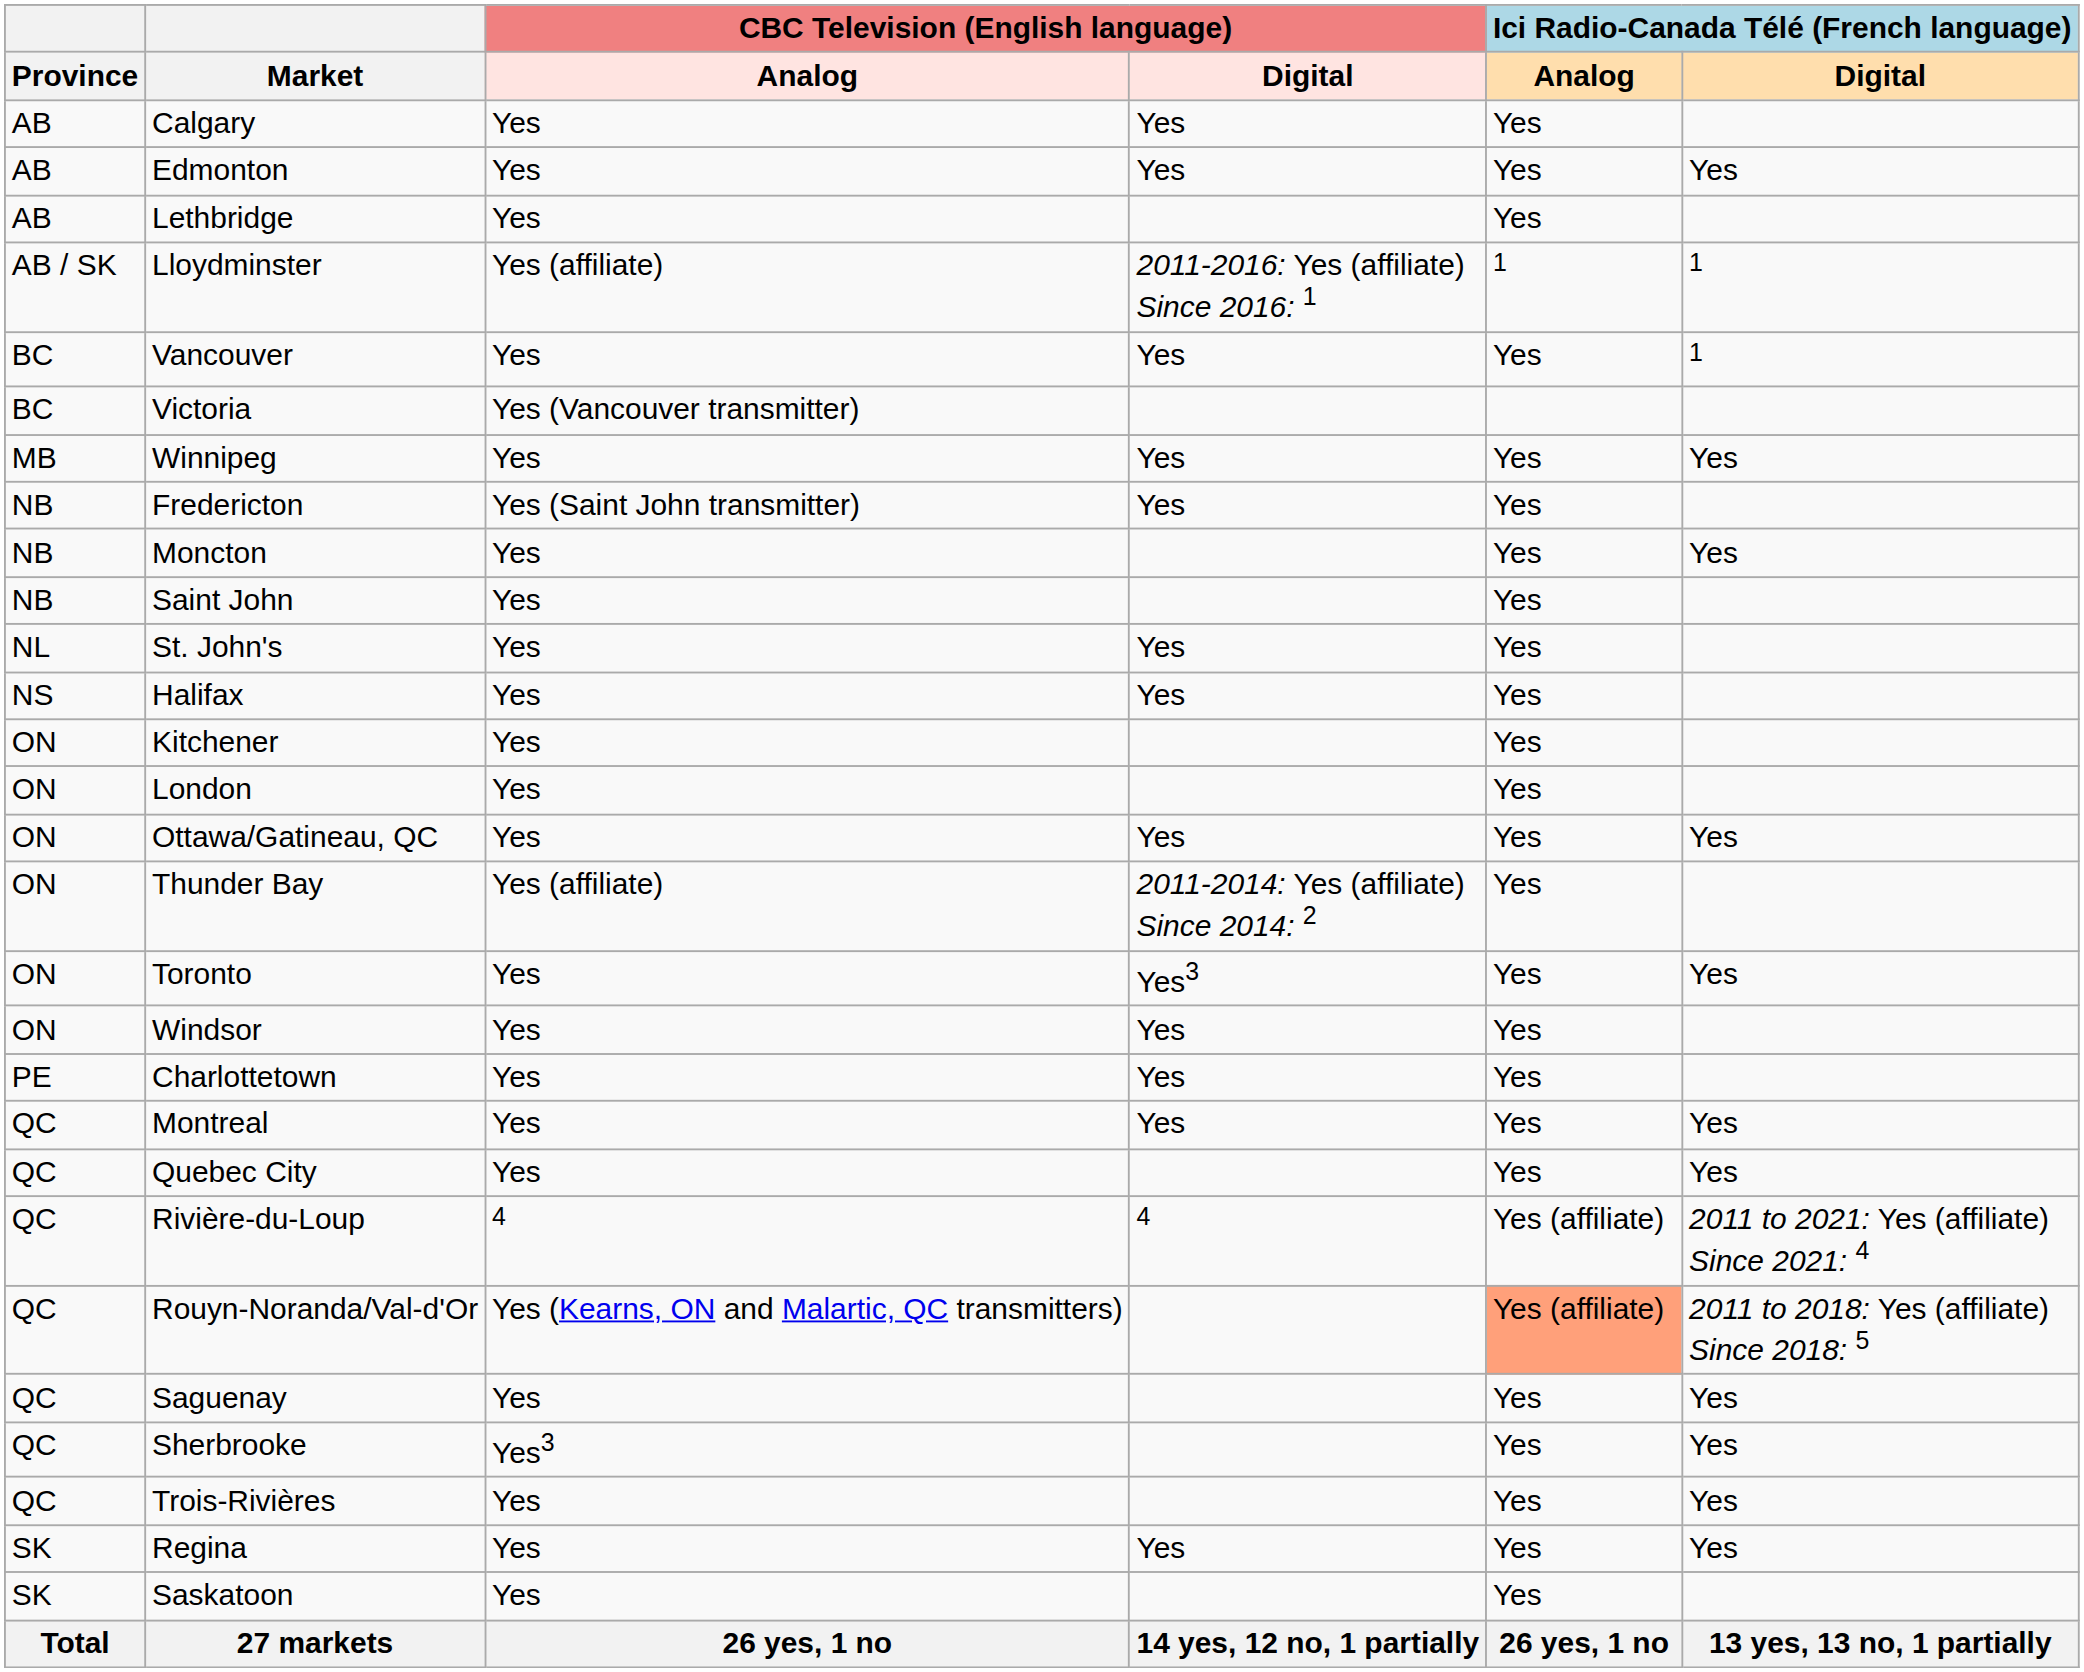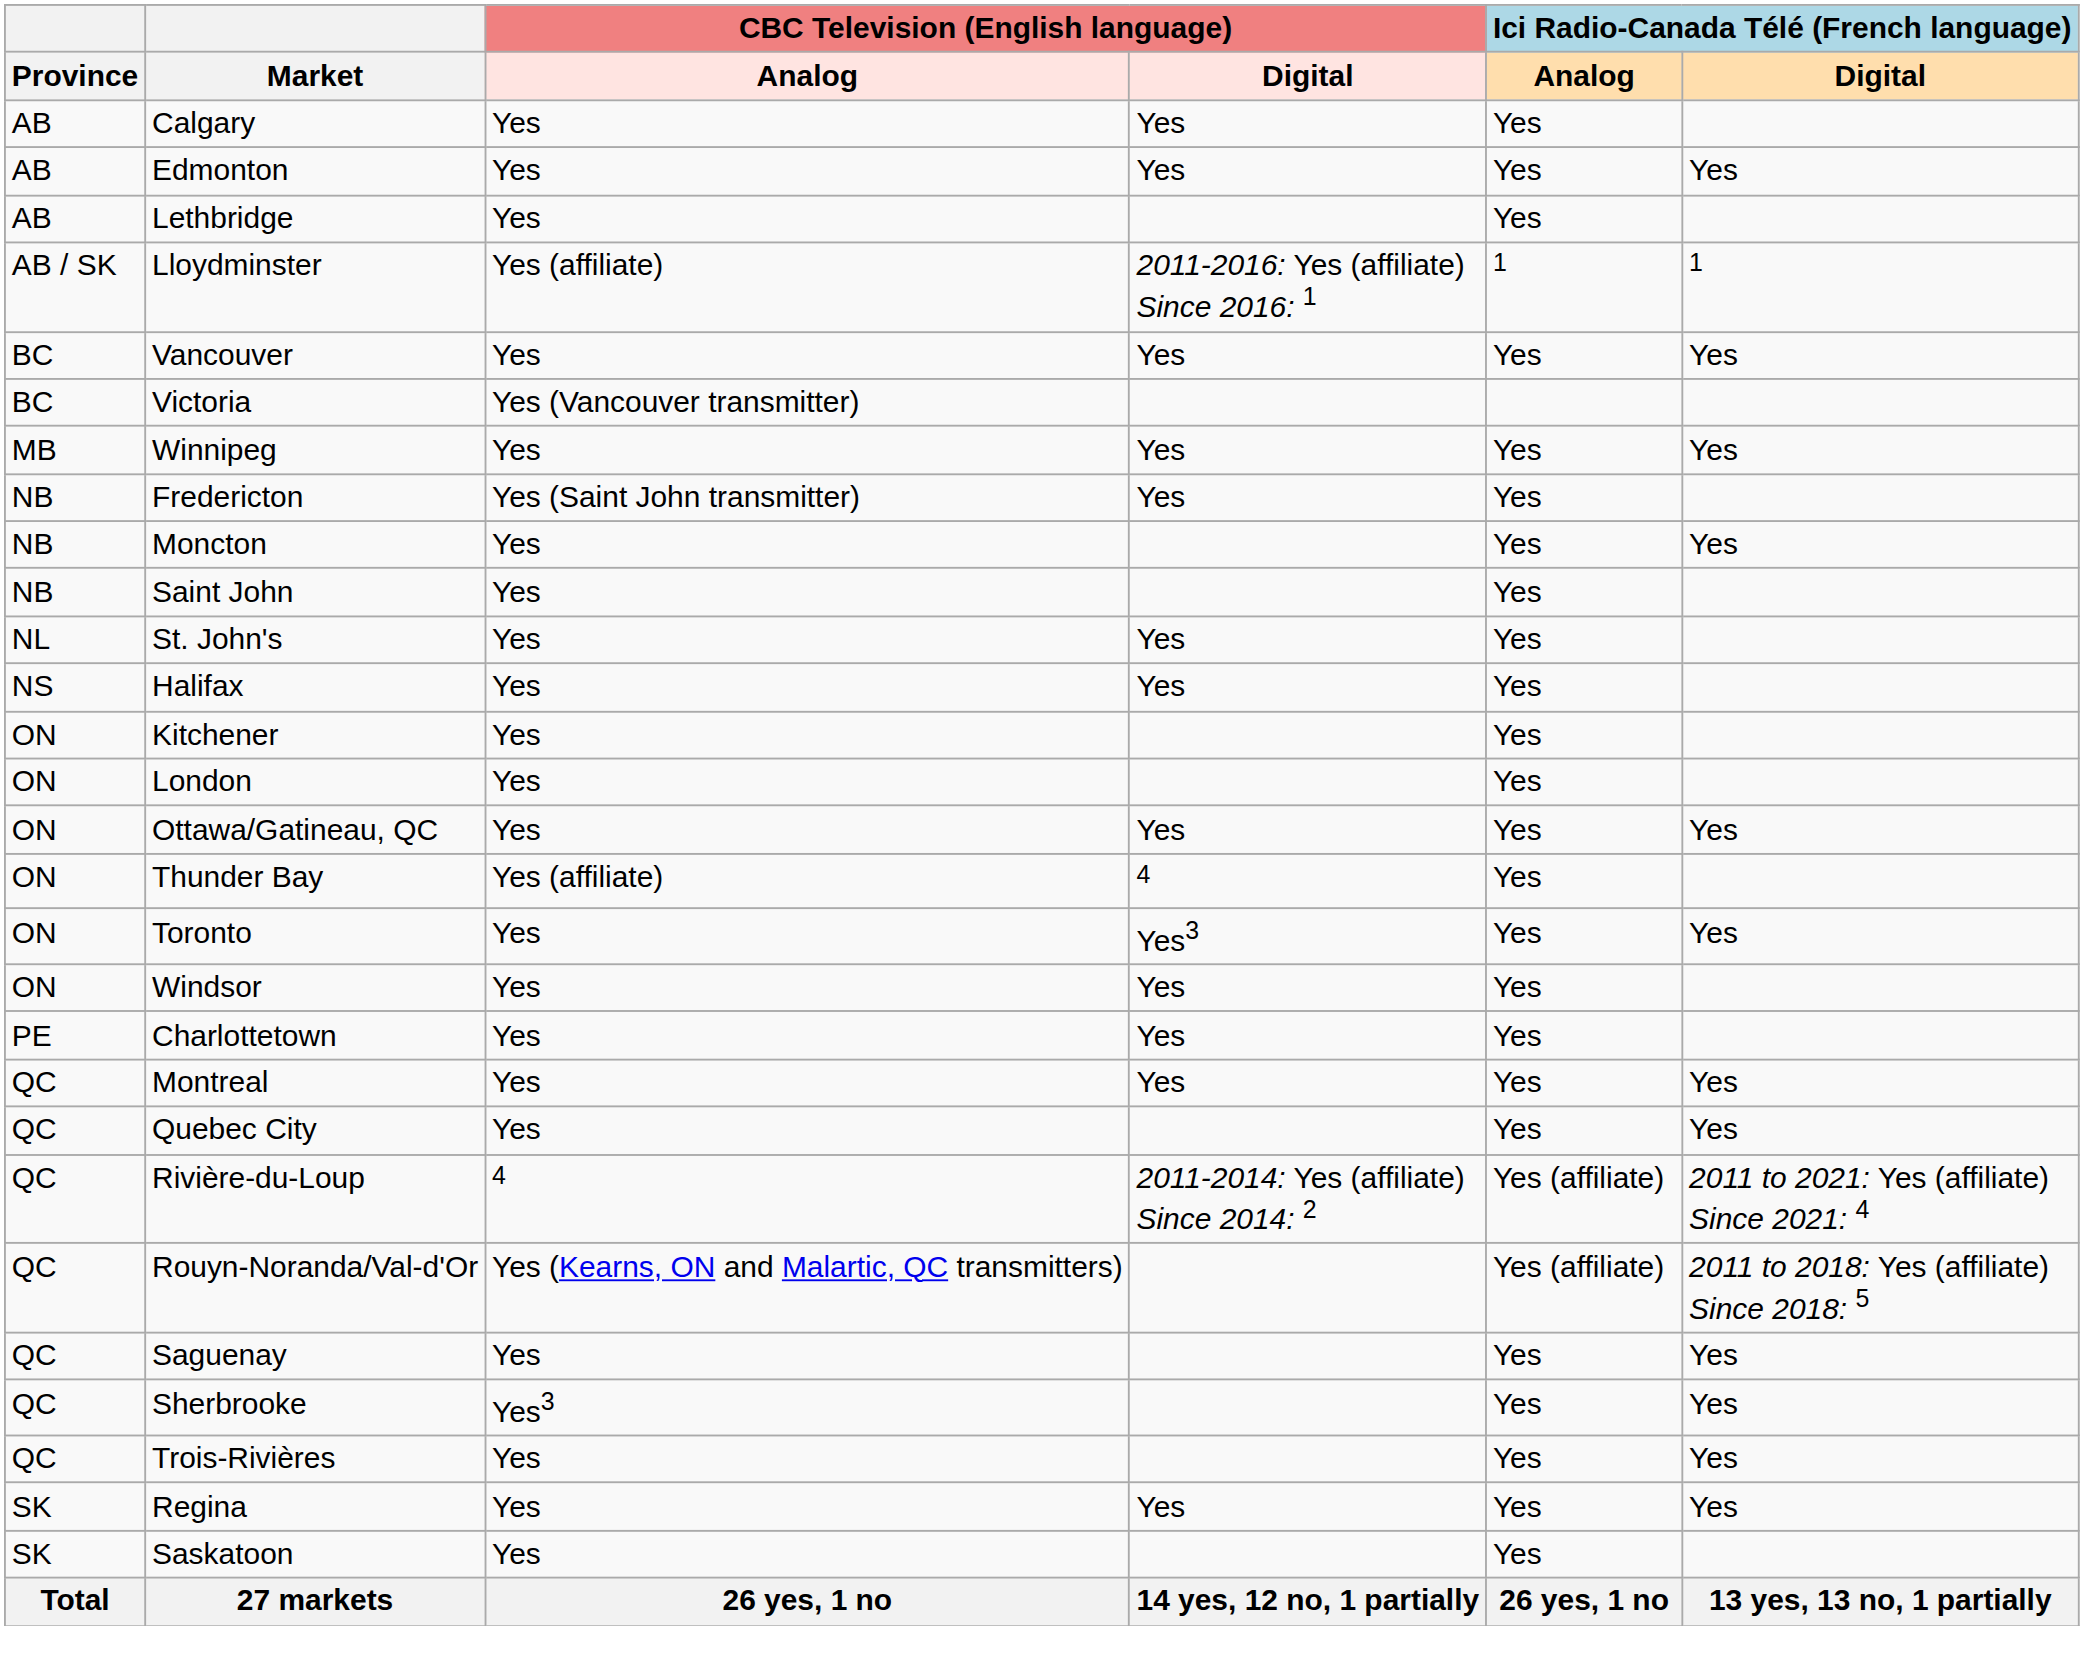 <table class="wikitable">
 <tr>
 <th></th>
 <th></th>
 <th colspan="2" style="background: #F08080">CBC Television (English language)</th>
 <th colspan="2" style="background: lightblue;">Ici Radio-Canada Télé (French language)</th>
 </tr>
 <tr>
 <th>Province</th>
 <th>Market</th>
 <th style="background: #FFE4E1;">Analog</th>
 <th style="background: #FFE4E1;">Digital</th>
 <th style="background: #ffdead;">Analog</th>
 <th style="background: #ffdead;">Digital</th>
 </tr>
 <tr style="vertical-align: top; text-align: left;">
 <td>AB</td>
 <td>Calgary</td>
 <td>Yes</td>
 <td>Yes</td>
 <td>Yes</td>
 <td></td>
 </tr>
 <tr style="vertical-align: top; text-align: left;">
 <td>AB</td>
 <td>Edmonton</td>
 <td>Yes</td>
 <td>Yes</td>
 <td>Yes</td>
 <td>Yes</td>
 </tr>
 <tr style="vertical-align: top; text-align: left;">
 <td>AB</td>
 <td>Lethbridge</td>
 <td>Yes</td>
 <td></td>
 <td>Yes</td>
 <td></td>
 </tr>
 <tr style="vertical-align: top; text-align: left;">
 <td>AB / SK</td>
 <td>Lloydminster</td>
 <td>Yes (affiliate)</td>
 <td><em>2011-2016:</em> Yes (affiliate)<br> <em>Since 2016:</em> <sup>1</sup></td>
 <td><sup>1</sup></td>
 <td><sup>1</sup></td>
 </tr>
 <tr style="vertical-align: top; text-align: left;">
 <td>BC</td>
 <td>Vancouver</td>
 <td>Yes</td>
 <td>Yes</td>
 <td>Yes</td>
-<td><sup>1</sup></td>
+<td>Yes</td>
 </tr>
 <tr style="vertical-align: top; text-align: left;">
 <td>BC</td>
 <td>Victoria</td>
 <td>Yes (Vancouver transmitter)</td>
 <td></td>
 <td></td>
 <td></td>
 </tr>
 <tr style="vertical-align: top; text-align: left;">
 <td>MB</td>
 <td>Winnipeg</td>
 <td>Yes</td>
 <td>Yes</td>
 <td>Yes</td>
 <td>Yes</td>
 </tr>
 <tr style="vertical-align: top; text-align: left;">
 <td>NB</td>
 <td>Fredericton</td>
 <td>Yes (Saint John transmitter)</td>
 <td>Yes</td>
 <td>Yes</td>
 <td></td>
 </tr>
 <tr style="vertical-align: top; text-align: left;">
 <td>NB</td>
 <td>Moncton</td>
 <td>Yes</td>
 <td></td>
 <td>Yes</td>
 <td>Yes</td>
 </tr>
 <tr style="vertical-align: top; text-align: left;">
 <td>NB</td>
 <td>Saint John</td>
 <td>Yes</td>
 <td></td>
 <td>Yes</td>
 <td></td>
 </tr>
 <tr style="vertical-align: top; text-align: left;">
 <td>NL</td>
 <td>St. John's</td>
 <td>Yes</td>
 <td>Yes</td>
 <td>Yes</td>
 <td></td>
 </tr>
 <tr style="vertical-align: top; text-align: left;">
 <td>NS</td>
 <td>Halifax</td>
 <td>Yes</td>
 <td>Yes</td>
 <td>Yes</td>
 <td></td>
 </tr>
 <tr style="vertical-align: top; text-align: left;">
 <td>ON</td>
 <td>Kitchener</td>
 <td>Yes</td>
 <td></td>
 <td>Yes</td>
 <td></td>
 </tr>
 <tr style="vertical-align: top; text-align: left;">
 <td>ON</td>
 <td>London</td>
 <td>Yes</td>
 <td></td>
 <td>Yes</td>
 <td></td>
 </tr>
 <tr style="vertical-align: top; text-align: left;">
 <td>ON</td>
 <td>Ottawa/Gatineau, QC</td>
 <td>Yes</td>
 <td>Yes</td>
 <td>Yes</td>
 <td>Yes</td>
 </tr>
 <tr style="vertical-align: top; text-align: left;">
 <td>ON</td>
 <td>Thunder Bay</td>
 <td>Yes (affiliate)</td>
-<td><em>2011-2014:</em> Yes (affiliate)<br> <em>Since 2014:</em> <sup>2</sup></td>
+<td><sup>4</sup></td>
 <td>Yes</td>
 <td></td>
 </tr>
 <tr style="vertical-align: top; text-align: left;">
 <td>ON</td>
 <td>Toronto</td>
 <td>Yes</td>
 <td>Yes<sup>3</sup></td>
 <td>Yes</td>
 <td>Yes</td>
 </tr>
 <tr style="vertical-align: top; text-align: left;">
 <td>ON</td>
 <td>Windsor</td>
 <td>Yes</td>
 <td>Yes</td>
 <td>Yes</td>
 <td></td>
 </tr>
 <tr style="vertical-align: top; text-align: left;">
 <td>PE</td>
 <td>Charlottetown</td>
 <td>Yes</td>
 <td>Yes</td>
 <td>Yes</td>
 <td></td>
 </tr>
 <tr style="vertical-align: top; text-align: left;">
 <td>QC</td>
 <td>Montreal</td>
 <td>Yes</td>
 <td>Yes</td>
 <td>Yes</td>
 <td>Yes</td>
 </tr>
 <tr style="vertical-align: top; text-align: left;">
 <td>QC</td>
 <td>Quebec City</td>
 <td>Yes</td>
 <td></td>
 <td>Yes</td>
 <td>Yes</td>
 </tr>
 <tr style="vertical-align: top; text-align: left;">
 <td>QC</td>
 <td>Rivière-du-Loup</td>
 <td><sup>4</sup></td>
-<td><sup>4</sup></td>
+<td><em>2011-2014:</em> Yes (affiliate)<br> <em>Since 2014:</em> <sup>2</sup></td>
 <td>Yes (affiliate)</td>
 <td><em>2011 to 2021:</em> Yes (affiliate)<br> <em>Since 2021:</em> <sup>4</sup></td>
 </tr>
 <tr style="vertical-align: top; text-align: left;">
 <td>QC</td>
 <td>Rouyn-Noranda/Val-d'Or</td>
 <td>Yes (<a href='#'>Kearns, ON</a> and <a href='#'>Malartic, QC</a> transmitters)</td>
 <td></td>
-<td style="background: lightsalmon;">Yes (affiliate)</td>
+<td>Yes (affiliate)</td>
 <td><em>2011 to 2018:</em> Yes (affiliate)<br> <em>Since 2018:</em> <sup>5</sup></td>
 </tr>
 <tr style="vertical-align: top; text-align: left;">
 <td>QC</td>
 <td>Saguenay</td>
 <td>Yes</td>
 <td></td>
 <td>Yes</td>
 <td>Yes</td>
 </tr>
 <tr style="vertical-align: top; text-align: left;">
 <td>QC</td>
 <td>Sherbrooke</td>
 <td>Yes<sup>3</sup></td>
 <td></td>
 <td>Yes</td>
 <td>Yes</td>
 </tr>
 <tr style="vertical-align: top; text-align: left;">
 <td>QC</td>
 <td>Trois-Rivières</td>
 <td>Yes</td>
 <td></td>
 <td>Yes</td>
 <td>Yes</td>
 </tr>
 <tr style="vertical-align: top; text-align: left;">
 <td>SK</td>
 <td>Regina</td>
 <td>Yes</td>
 <td>Yes</td>
 <td>Yes</td>
 <td>Yes</td>
 </tr>
 <tr style="vertical-align: top; text-align: left;">
 <td>SK</td>
 <td>Saskatoon</td>
 <td>Yes</td>
 <td></td>
 <td>Yes</td>
 <td></td>
 </tr>
 <tr style="vertical-align: top; text-align: left;">
 <th>Total</th>
 <th>27 markets</th>
 <th>26 yes, 1 no</th>
 <th>14 yes, 12 no, 1 partially</th>
 <th>26 yes, 1 no</th>
 <th>13 yes, 13 no, 1 partially</th>
 </tr>
 </table>
